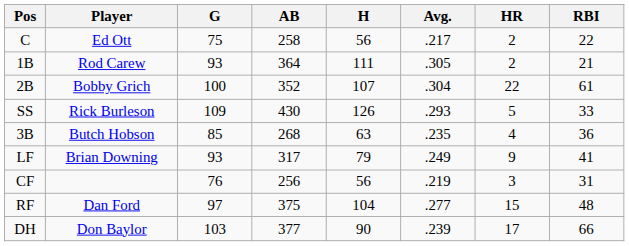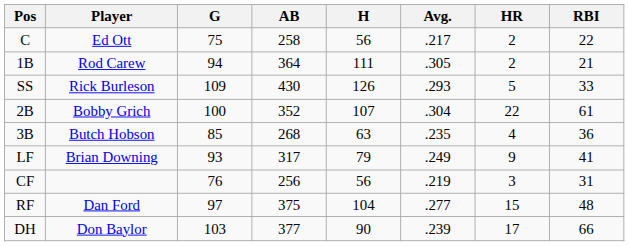 <table class="wikitable sortable">
 <tr>
 <th bgcolor="#DDDDFF" width="5%">Pos</th>
 <th bgcolor="#DDDDFF" width="16%">Player</th>
 <th bgcolor="#DDDDFF" width="9%">G</th>
 <th bgcolor="#DDDDFF" width="9%">AB</th>
 <th bgcolor="#DDDDFF" width="9%">H</th>
 <th bgcolor="#DDDDFF" width="9%">Avg.</th>
 <th bgcolor="#DDDDFF" width="9%">HR</th>
 <th bgcolor="#DDDDFF" width="9%">RBI</th>
 </tr>
 <tr align="center">
 <td>C</td>
 <td><a href='#'>Ed Ott</a></td>
 <td>75</td>
 <td>258</td>
 <td>56</td>
 <td>.217</td>
 <td>2</td>
 <td>22</td>
 </tr>
 <tr align=center>
 <td>1B</td>
 <td><a href='#'>Rod Carew</a></td>
-<td>93</td>
+<td>94</td>
 <td>364</td>
 <td>111</td>
 <td>.305</td>
 <td>2</td>
 <td>21</td>
+</tr>
+<tr align=center>
+<td>SS</td>
+<td><a href='#'>Rick Burleson</a></td>
+<td>109</td>
+<td>430</td>
+<td>126</td>
+<td>.293</td>
+<td>5</td>
+<td>33</td>
 </tr>
 <tr align=center>
 <td>2B</td>
 <td><a href='#'>Bobby Grich</a></td>
 <td>100</td>
 <td>352</td>
 <td>107</td>
 <td>.304</td>
 <td>22</td>
 <td>61</td>
-</tr>
-<tr align=center>
-<td>SS</td>
-<td><a href='#'>Rick Burleson</a></td>
-<td>109</td>
-<td>430</td>
-<td>126</td>
-<td>.293</td>
-<td>5</td>
-<td>33</td>
 </tr>
 <tr align=center>
 <td>3B</td>
 <td><a href='#'>Butch Hobson</a></td>
 <td>85</td>
 <td>268</td>
 <td>63</td>
 <td>.235</td>
 <td>4</td>
 <td>36</td>
 </tr>
 <tr align=center>
 <td>LF</td>
 <td><a href='#'>Brian Downing</a></td>
 <td>93</td>
 <td>317</td>
 <td>79</td>
 <td>.249</td>
 <td>9</td>
 <td>41</td>
 </tr>
 <tr align=center>
 <td>CF</td>
 <td></td>
 <td>76</td>
 <td>256</td>
 <td>56</td>
 <td>.219</td>
 <td>3</td>
 <td>31</td>
 </tr>
 <tr align="center">
 <td>RF</td>
 <td><a href='#'>Dan Ford</a></td>
 <td>97</td>
 <td>375</td>
 <td>104</td>
 <td>.277</td>
 <td>15</td>
 <td>48</td>
 </tr>
 <tr align=center>
 <td>DH</td>
 <td><a href='#'>Don Baylor</a></td>
 <td>103</td>
 <td>377</td>
 <td>90</td>
 <td>.239</td>
 <td>17</td>
 <td>66</td>
 </tr>
 </table>
